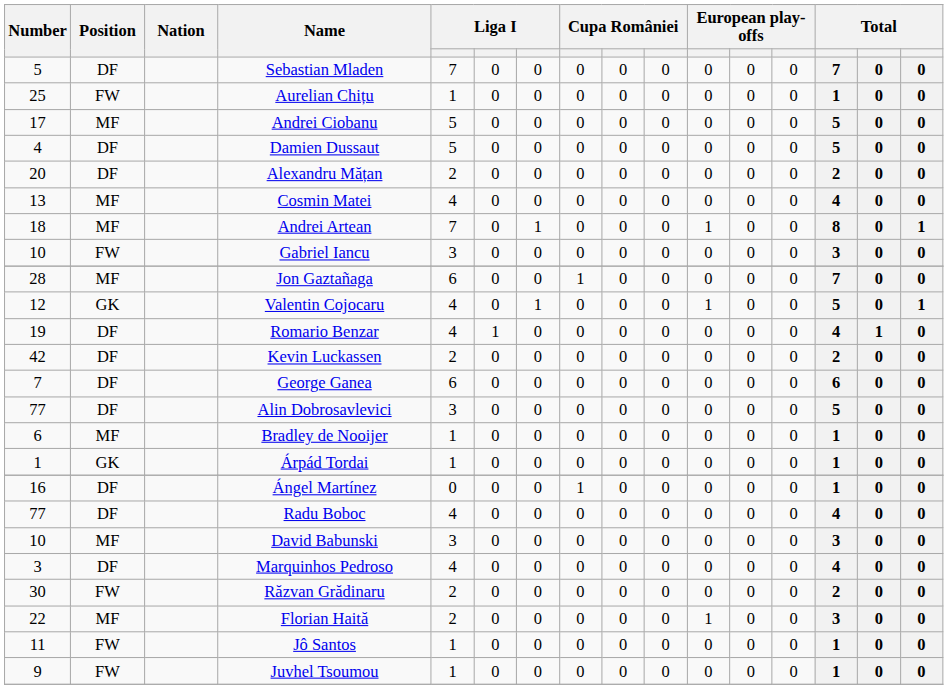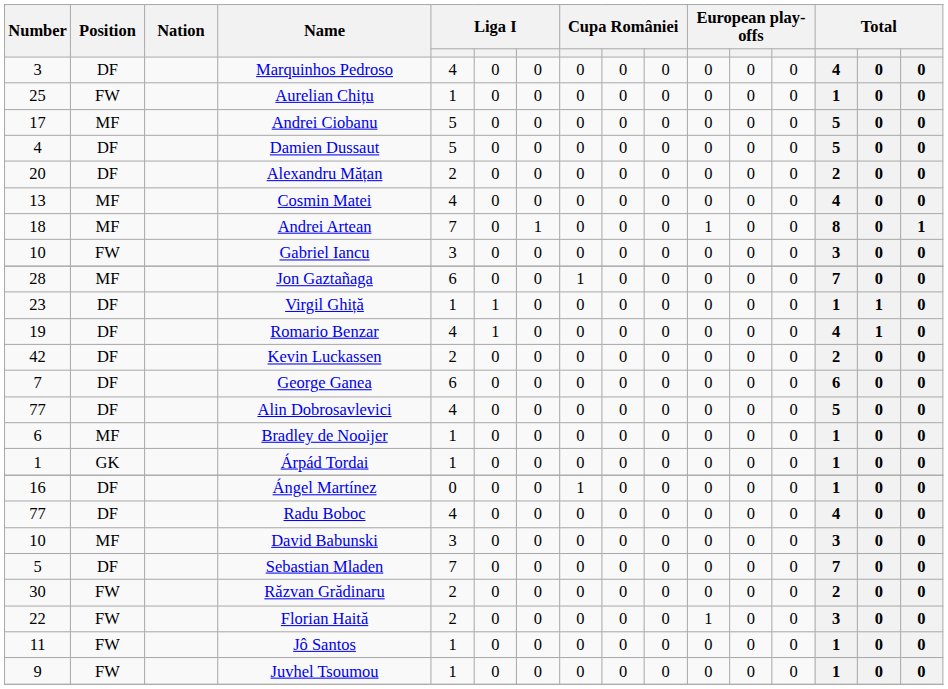 <table class="wikitable" style="text-align:center;">
 <tr>
 <th rowspan="2" style="width:56px;">Number</th>
 <th rowspan="2" style="width:64px;">Position</th>
 <th rowspan="2" style="width:64px;">Nation</th>
 <th rowspan="2" style="width:200px;">Name</th>
 <th colspan="3" style="width:84px;">Liga I</th>
 <th colspan="3" style="width:84px;">Cupa României</th>
 <th colspan="3" style="width:84px;">European play-offs</th>
 <th colspan="3" style="width:84px;">Total</th>
 </tr>
 <tr>
 <th style="width:34px;"></th>
 <th style="width:34px;"></th>
 <th style="width:34px;"></th>
 <th style="width:34px;"></th>
 <th style="width:34px;"></th>
 <th style="width:34px;"></th>
 <th style="width:34px;"></th>
 <th style="width:34px;"></th>
 <th style="width:34px;"></th>
 <th style="width:34px;"></th>
 <th style="width:34px;"></th>
 <th style="width:34px;"></th>
 </tr>
 <tr>
-<td>5</td>
+<td>3</td>
 <td>DF</td>
 <td></td>
-<td><a href='#'>Sebastian Mladen</a></td>
-<td>7</td>
+<td><a href='#'>Marquinhos Pedroso</a></td>
+<td>4</td>
 <td>0</td>
 <td>0</td>
 <td>0</td>
 <td>0</td>
 <td>0</td>
 <td>0</td>
 <td>0</td>
 <td>0</td>
-<th>7</th>
+<th>4</th>
 <th>0</th>
 <th>0</th>
 </tr>
 <tr>
 <td>25</td>
 <td>FW</td>
 <td></td>
 <td><a href='#'>Aurelian Chițu</a></td>
 <td>1</td>
 <td>0</td>
 <td>0</td>
 <td>0</td>
 <td>0</td>
 <td>0</td>
 <td>0</td>
 <td>0</td>
 <td>0</td>
 <th>1</th>
 <th>0</th>
 <th>0</th>
 </tr>
 <tr>
 <td>17</td>
 <td>MF</td>
 <td></td>
 <td><a href='#'>Andrei Ciobanu</a></td>
 <td>5</td>
 <td>0</td>
 <td>0</td>
 <td>0</td>
 <td>0</td>
 <td>0</td>
 <td>0</td>
 <td>0</td>
 <td>0</td>
 <th>5</th>
 <th>0</th>
 <th>0</th>
 </tr>
 <tr>
 <td>4</td>
 <td>DF</td>
 <td></td>
 <td><a href='#'>Damien Dussaut</a></td>
 <td>5</td>
 <td>0</td>
 <td>0</td>
 <td>0</td>
 <td>0</td>
 <td>0</td>
 <td>0</td>
 <td>0</td>
 <td>0</td>
 <th>5</th>
 <th>0</th>
 <th>0</th>
 </tr>
 <tr>
 <td>20</td>
 <td>DF</td>
 <td></td>
 <td><a href='#'>Alexandru Mățan</a></td>
 <td>2</td>
 <td>0</td>
 <td>0</td>
 <td>0</td>
 <td>0</td>
 <td>0</td>
 <td>0</td>
 <td>0</td>
 <td>0</td>
 <th>2</th>
 <th>0</th>
 <th>0</th>
 </tr>
 <tr>
 <td>13</td>
 <td>MF</td>
 <td></td>
 <td><a href='#'>Cosmin Matei</a></td>
 <td>4</td>
 <td>0</td>
 <td>0</td>
 <td>0</td>
 <td>0</td>
 <td>0</td>
 <td>0</td>
 <td>0</td>
 <td>0</td>
 <th>4</th>
 <th>0</th>
 <th>0</th>
 </tr>
 <tr>
 <td>18</td>
 <td>MF</td>
 <td></td>
 <td><a href='#'>Andrei Artean</a></td>
 <td>7</td>
 <td>0</td>
 <td>1</td>
 <td>0</td>
 <td>0</td>
 <td>0</td>
 <td>1</td>
 <td>0</td>
 <td>0</td>
 <th>8</th>
 <th>0</th>
 <th>1</th>
 </tr>
 <tr>
 <td>10</td>
 <td>FW</td>
 <td></td>
 <td><a href='#'>Gabriel Iancu</a></td>
 <td>3</td>
 <td>0</td>
 <td>0</td>
 <td>0</td>
 <td>0</td>
 <td>0</td>
 <td>0</td>
 <td>0</td>
 <td>0</td>
 <th>3</th>
 <th>0</th>
 <th>0</th>
 </tr>
 <tr>
 </tr>
 <tr>
 <td>28</td>
 <td>MF</td>
 <td></td>
 <td><a href='#'>Jon Gaztañaga</a></td>
 <td>6</td>
 <td>0</td>
 <td>0</td>
 <td>1</td>
 <td>0</td>
 <td>0</td>
 <td>0</td>
 <td>0</td>
 <td>0</td>
 <th>7</th>
 <th>0</th>
 <th>0</th>
 </tr>
 <tr>
-<td>12</td>
-<td>GK</td>
+<td>23</td>
+<td>DF</td>
 <td></td>
-<td><a href='#'>Valentin Cojocaru</a></td>
-<td>4</td>
-<td>0</td>
+<td><a href='#'>Virgil Ghiță</a></td>
+<td>1</td>
 <td>1</td>
 <td>0</td>
 <td>0</td>
 <td>0</td>
-<td>1</td>
 <td>0</td>
 <td>0</td>
-<th>5</th>
+<td>0</td>
+<td>0</td>
+<th>1</th>
+<th>1</th>
 <th>0</th>
-<th>1</th>
 </tr>
 <tr>
 <td>19</td>
 <td>DF</td>
 <td></td>
 <td><a href='#'>Romario Benzar</a></td>
 <td>4</td>
 <td>1</td>
 <td>0</td>
 <td>0</td>
 <td>0</td>
 <td>0</td>
 <td>0</td>
 <td>0</td>
 <td>0</td>
 <th>4</th>
 <th>1</th>
 <th>0</th>
 </tr>
 <tr>
 <td>42</td>
 <td>DF</td>
 <td></td>
 <td><a href='#'>Kevin Luckassen</a></td>
 <td>2</td>
 <td>0</td>
 <td>0</td>
 <td>0</td>
 <td>0</td>
 <td>0</td>
 <td>0</td>
 <td>0</td>
 <td>0</td>
 <th>2</th>
 <th>0</th>
 <th>0</th>
 </tr>
 <tr>
 <td>7</td>
 <td>DF</td>
 <td></td>
 <td><a href='#'>George Ganea</a></td>
 <td>6</td>
 <td>0</td>
 <td>0</td>
 <td>0</td>
 <td>0</td>
 <td>0</td>
 <td>0</td>
 <td>0</td>
 <td>0</td>
 <th>6</th>
 <th>0</th>
 <th>0</th>
 </tr>
 <tr>
 <td>77</td>
 <td>DF</td>
 <td></td>
 <td><a href='#'>Alin Dobrosavlevici</a></td>
-<td>3</td>
+<td>4</td>
 <td>0</td>
 <td>0</td>
 <td>0</td>
 <td>0</td>
 <td>0</td>
 <td>0</td>
 <td>0</td>
 <td>0</td>
 <th>5</th>
 <th>0</th>
 <th>0</th>
 </tr>
 <tr>
 <td>6</td>
 <td>MF</td>
 <td></td>
 <td><a href='#'>Bradley de Nooijer</a></td>
 <td>1</td>
 <td>0</td>
 <td>0</td>
 <td>0</td>
 <td>0</td>
 <td>0</td>
 <td>0</td>
 <td>0</td>
 <td>0</td>
 <th>1</th>
 <th>0</th>
 <th>0</th>
 </tr>
 <tr>
 <td>1</td>
 <td>GK</td>
 <td></td>
 <td><a href='#'>Árpád Tordai</a></td>
 <td>1</td>
 <td>0</td>
 <td>0</td>
 <td>0</td>
 <td>0</td>
 <td>0</td>
 <td>0</td>
 <td>0</td>
 <td>0</td>
 <th>1</th>
 <th>0</th>
 <th>0</th>
 </tr>
 <tr>
 </tr>
 <tr>
 <td>16</td>
 <td>DF</td>
 <td></td>
 <td><a href='#'>Ángel Martínez</a></td>
 <td>0</td>
 <td>0</td>
 <td>0</td>
 <td>1</td>
 <td>0</td>
 <td>0</td>
 <td>0</td>
 <td>0</td>
 <td>0</td>
 <th>1</th>
 <th>0</th>
 <th>0</th>
 </tr>
 <tr>
 <td>77</td>
 <td>DF</td>
 <td></td>
 <td><a href='#'>Radu Boboc</a></td>
 <td>4</td>
 <td>0</td>
 <td>0</td>
 <td>0</td>
 <td>0</td>
 <td>0</td>
 <td>0</td>
 <td>0</td>
 <td>0</td>
 <th>4</th>
 <th>0</th>
 <th>0</th>
 </tr>
 <tr>
 <td>10</td>
 <td>MF</td>
 <td></td>
 <td><a href='#'>David Babunski</a></td>
 <td>3</td>
 <td>0</td>
 <td>0</td>
 <td>0</td>
 <td>0</td>
 <td>0</td>
 <td>0</td>
 <td>0</td>
 <td>0</td>
 <th>3</th>
 <th>0</th>
 <th>0</th>
 </tr>
 <tr>
-<td>3</td>
+<td>5</td>
 <td>DF</td>
 <td></td>
-<td><a href='#'>Marquinhos Pedroso</a></td>
-<td>4</td>
+<td><a href='#'>Sebastian Mladen</a></td>
+<td>7</td>
 <td>0</td>
 <td>0</td>
 <td>0</td>
 <td>0</td>
 <td>0</td>
 <td>0</td>
 <td>0</td>
 <td>0</td>
-<th>4</th>
+<th>7</th>
 <th>0</th>
 <th>0</th>
 </tr>
 <tr>
 <td>30</td>
 <td>FW</td>
 <td></td>
 <td><a href='#'>Răzvan Grădinaru</a></td>
 <td>2</td>
 <td>0</td>
 <td>0</td>
 <td>0</td>
 <td>0</td>
 <td>0</td>
 <td>0</td>
 <td>0</td>
 <td>0</td>
 <th>2</th>
 <th>0</th>
 <th>0</th>
 </tr>
 <tr>
 <td>22</td>
-<td>MF</td>
+<td>FW</td>
 <td></td>
 <td><a href='#'>Florian Haită</a></td>
 <td>2</td>
 <td>0</td>
 <td>0</td>
 <td>0</td>
 <td>0</td>
 <td>0</td>
 <td>1</td>
 <td>0</td>
 <td>0</td>
 <th>3</th>
 <th>0</th>
 <th>0</th>
 </tr>
 <tr>
 <td>11</td>
 <td>FW</td>
 <td></td>
 <td><a href='#'>Jô Santos</a></td>
 <td>1</td>
 <td>0</td>
 <td>0</td>
 <td>0</td>
 <td>0</td>
 <td>0</td>
 <td>0</td>
 <td>0</td>
 <td>0</td>
 <th>1</th>
 <th>0</th>
 <th>0</th>
 </tr>
 <tr>
 <td>9</td>
 <td>FW</td>
 <td></td>
 <td><a href='#'>Juvhel Tsoumou</a></td>
 <td>1</td>
 <td>0</td>
 <td>0</td>
 <td>0</td>
 <td>0</td>
 <td>0</td>
 <td>0</td>
 <td>0</td>
 <td>0</td>
 <th>1</th>
 <th>0</th>
 <th>0</th>
 </tr>
 <tr>
 </tr>
 </table>
